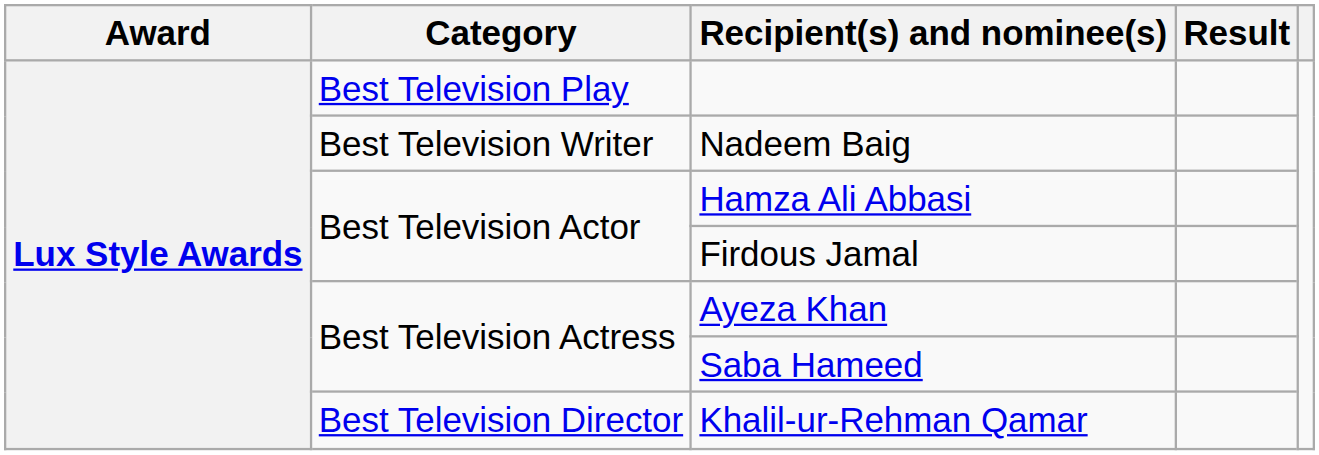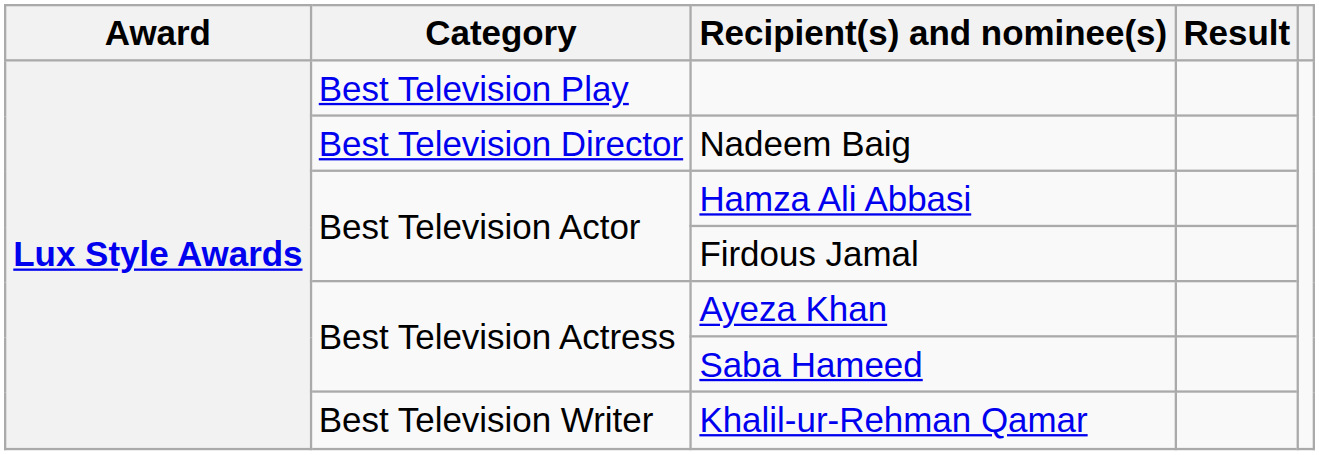 <table class="wikitable plainrowheaders sortable" style="font-size: 95%;">
 <tr>
 <th scope="col">Award</th>
 <th scope="col">Category</th>
 <th scope="col">Recipient(s) and nominee(s)</th>
 <th scope="col">Result</th>
 <th scope="col" class="unsortable"></th>
 </tr>
 <tr>
 <th scope="row" rowspan="8"><a href='#'>Lux Style Awards</a></th>
 <td><a href='#'>Best Television Play</a></td>
 <td></td>
 <td></td>
 <td style="text-align:center;"  rowspan="8"></td>
 </tr>
 <tr>
-<td>Best Television Writer</td>
+<td><a href='#'>Best Television Director</a></td>
 <td>Nadeem Baig</td>
 <td></td>
 </tr>
 <tr>
 <td rowspan="2">Best Television Actor</td>
 <td><a href='#'>Hamza Ali Abbasi</a></td>
 <td></td>
 </tr>
 <tr>
 <td>Firdous Jamal</td>
 <td></td>
 </tr>
 <tr>
 <td rowspan="2">Best Television Actress</td>
 <td><a href='#'>Ayeza Khan</a></td>
 <td></td>
 </tr>
 <tr>
 <td><a href='#'>Saba Hameed</a></td>
 <td></td>
 </tr>
 <tr>
-<td><a href='#'>Best Television Director</a></td>
+<td>Best Television Writer</td>
 <td><a href='#'>Khalil-ur-Rehman Qamar</a></td>
 <td></td>
 </tr>
 </table>
